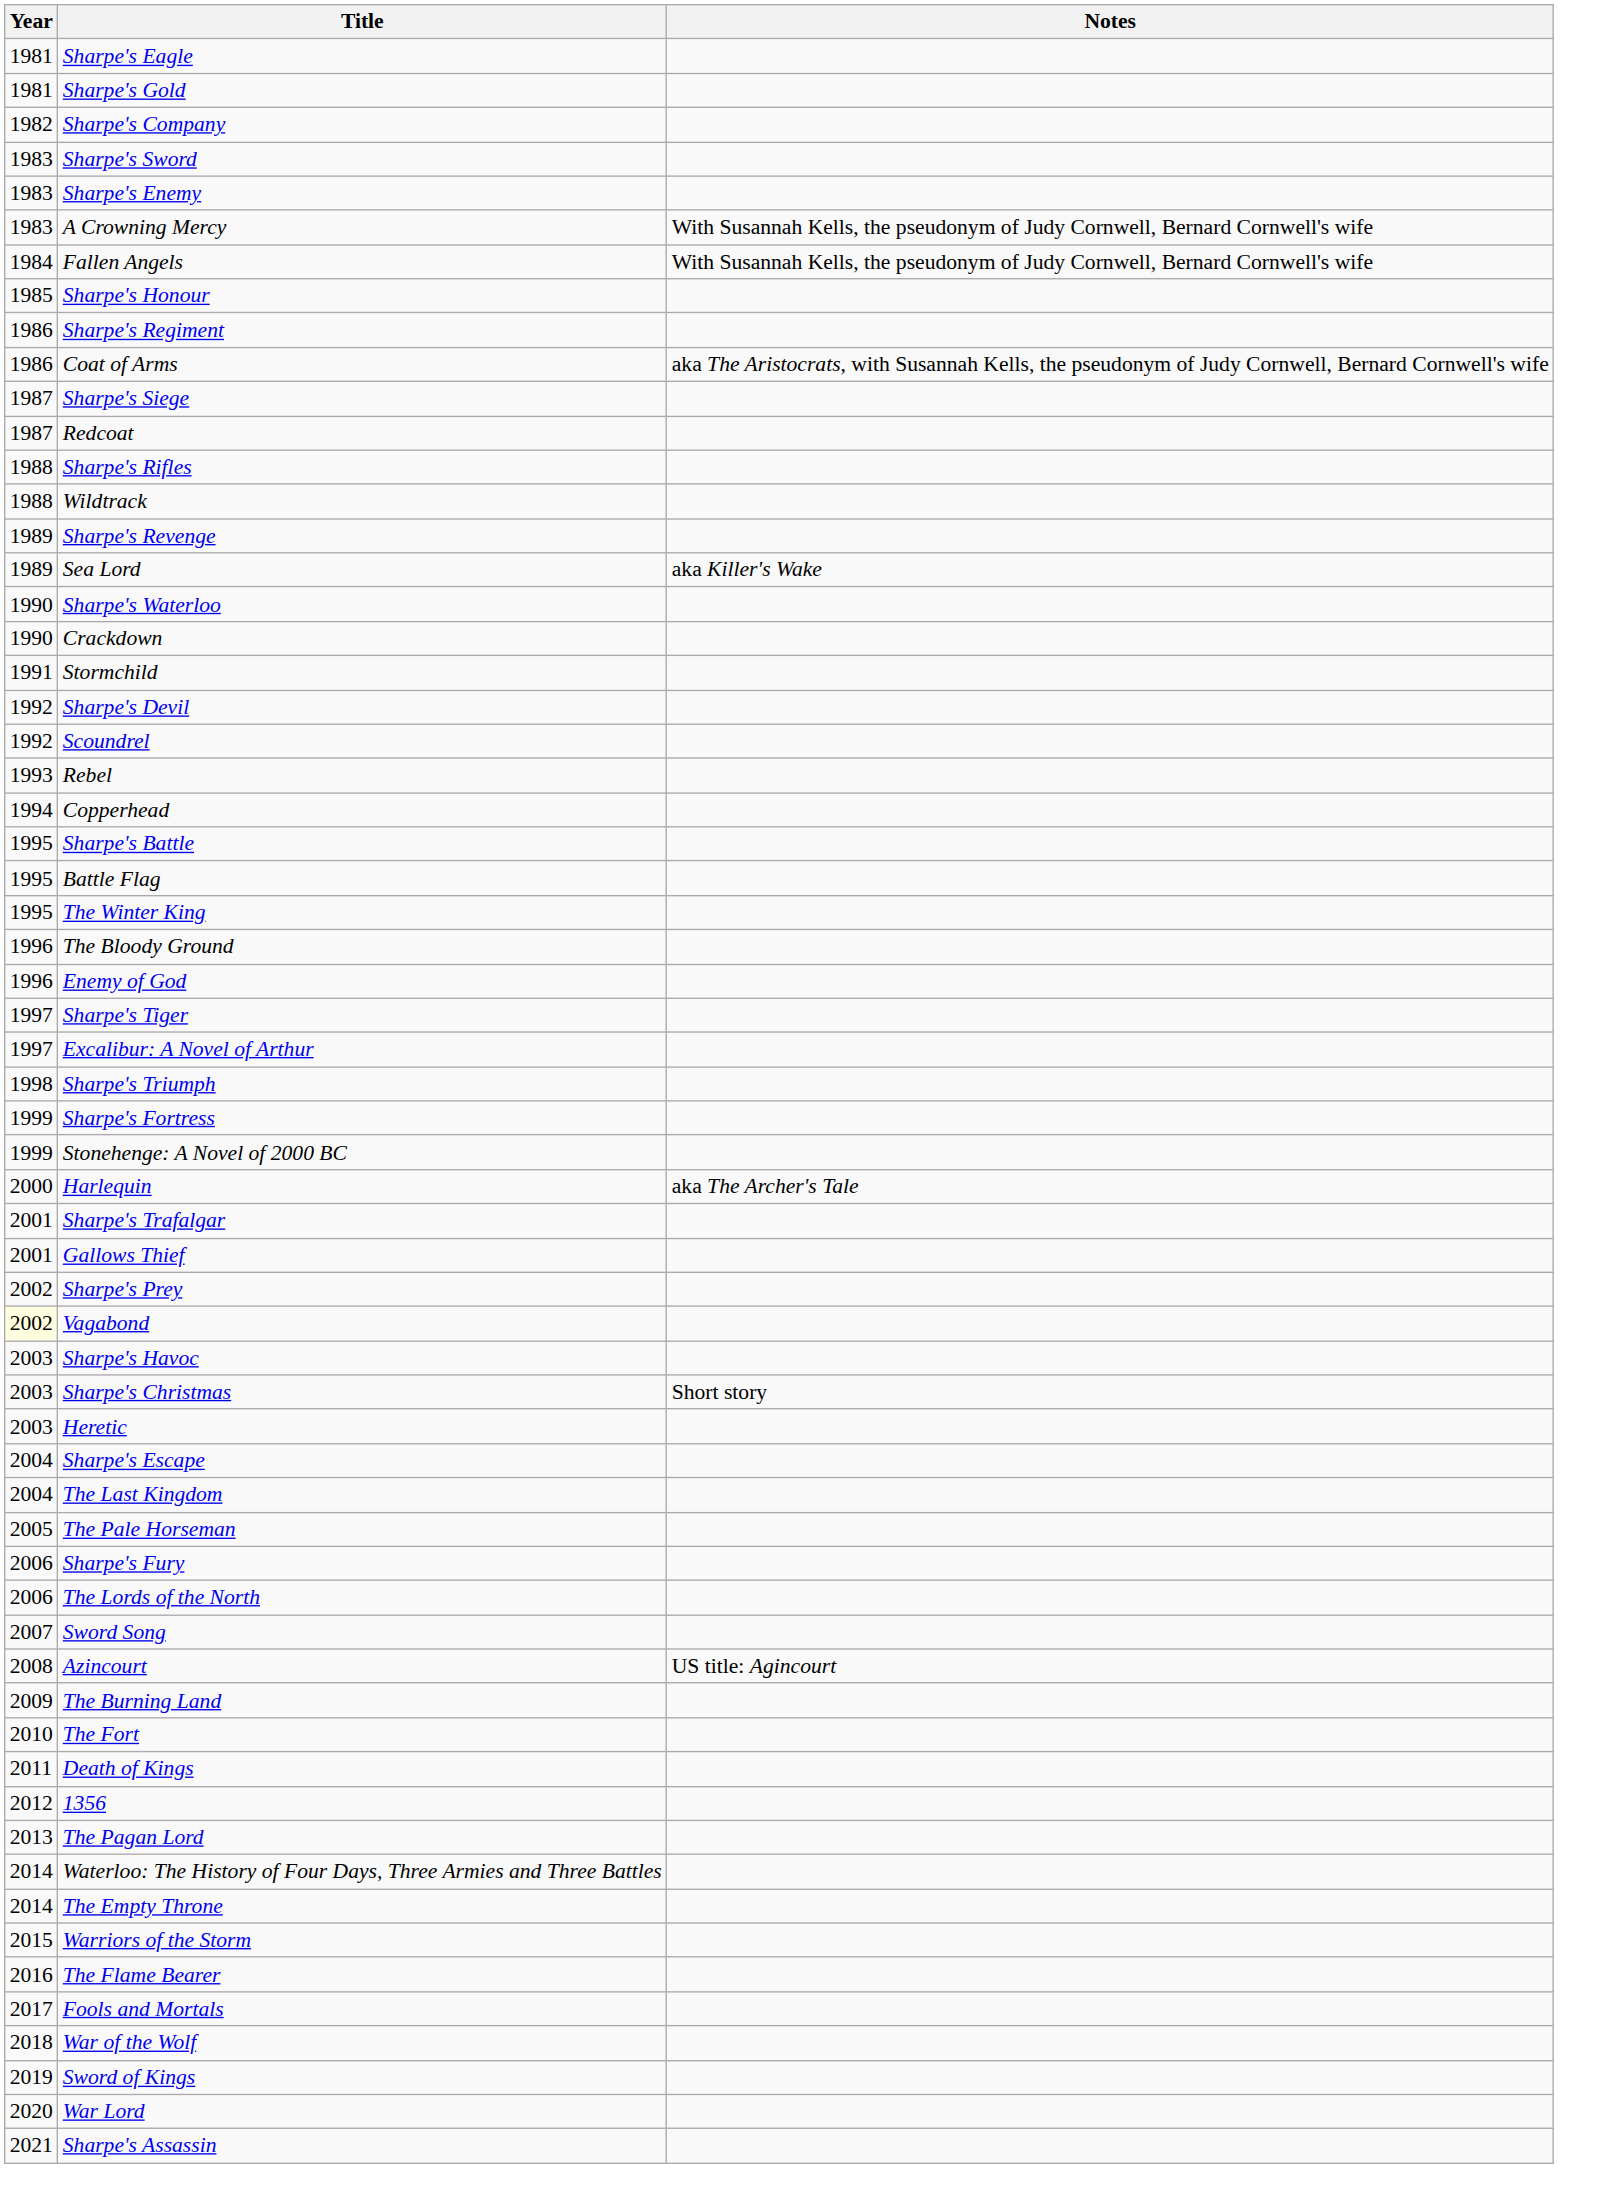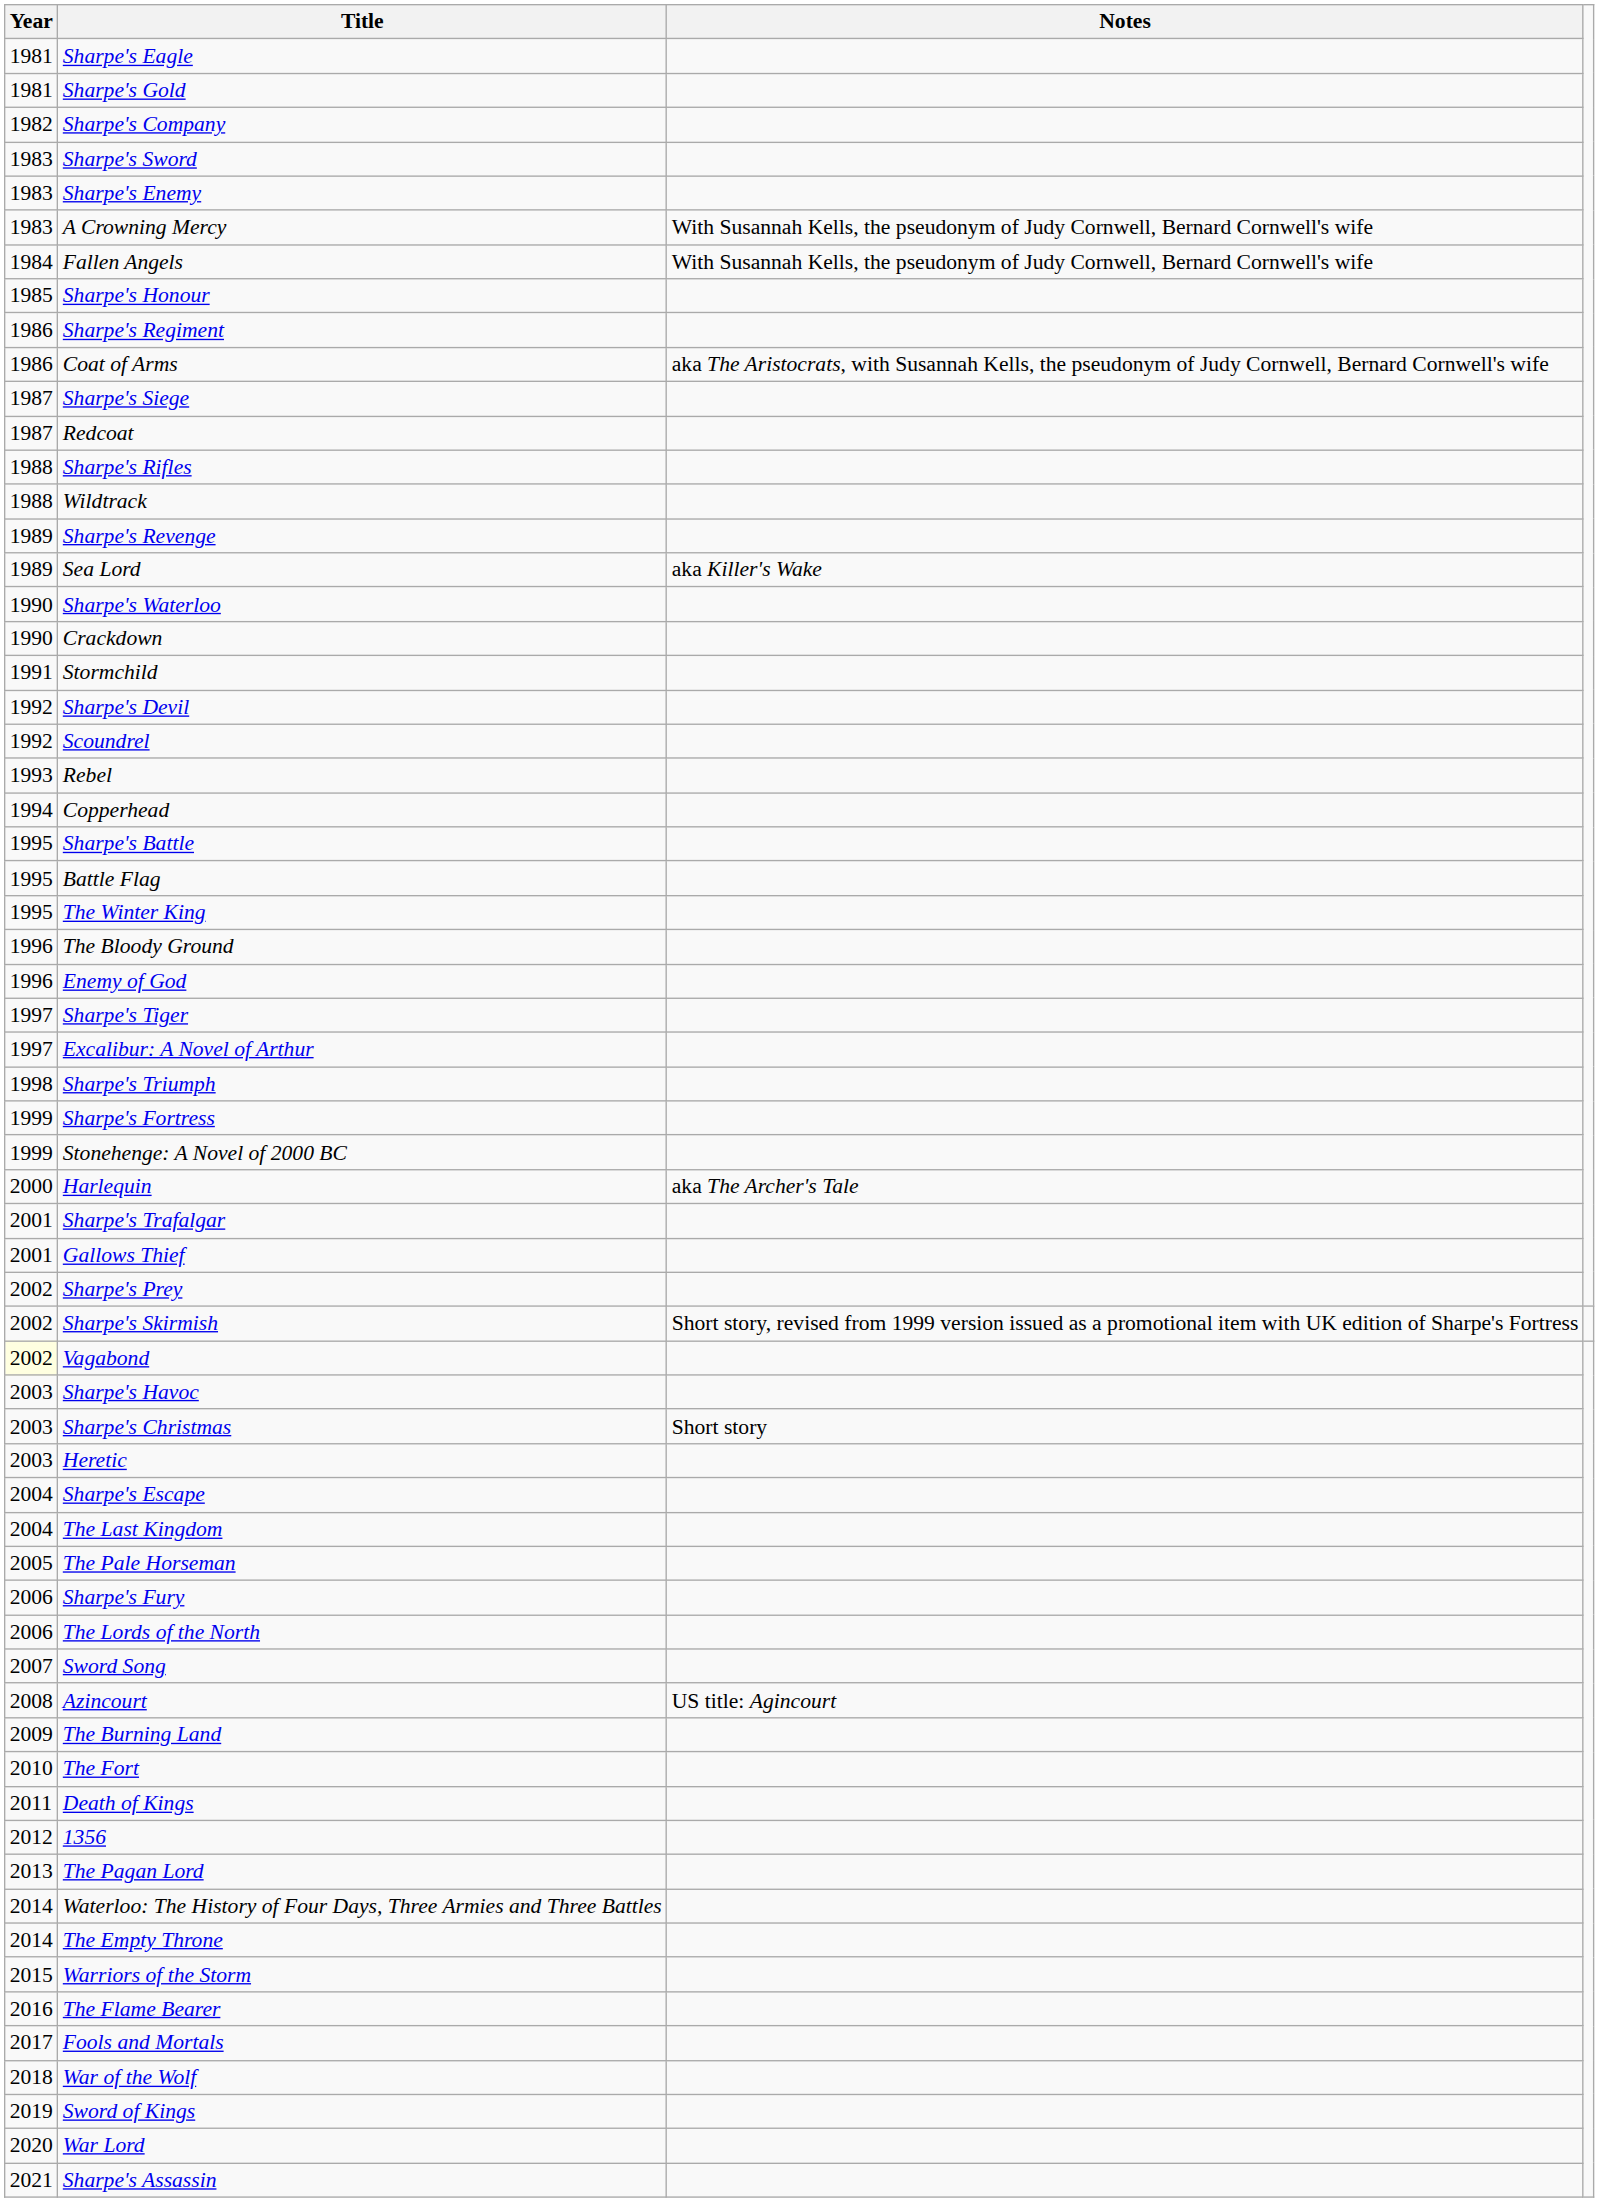 <table class="wikitable sortable">
 <tr>
 <th>Year</th>
 <th>Title</th>
 <th>Notes</th>
 </tr>
 <tr>
 <td>1981</td>
 <td><em><a href='#'>Sharpe's Eagle</a></em></td>
 <td></td>
 </tr>
 <tr>
 <td>1981</td>
 <td><em><a href='#'>Sharpe's Gold</a></em></td>
 <td></td>
 </tr>
 <tr>
 <td>1982</td>
 <td><em><a href='#'>Sharpe's Company</a></em></td>
 <td></td>
 </tr>
 <tr>
 <td>1983</td>
 <td><em><a href='#'>Sharpe's Sword</a></em></td>
 <td></td>
 </tr>
 <tr>
 <td>1983</td>
 <td><em><a href='#'>Sharpe's Enemy</a></em></td>
 <td></td>
 </tr>
 <tr>
 <td>1983</td>
 <td><em>A Crowning Mercy</em></td>
 <td>With Susannah Kells, the pseudonym of Judy Cornwell, Bernard Cornwell's wife</td>
 </tr>
 <tr>
 <td>1984</td>
 <td><em>Fallen Angels</em></td>
 <td>With Susannah Kells, the pseudonym of Judy Cornwell, Bernard Cornwell's wife</td>
 </tr>
 <tr>
 <td>1985</td>
 <td><em><a href='#'>Sharpe's Honour</a></em></td>
 <td></td>
 </tr>
 <tr>
 <td>1986</td>
 <td><em><a href='#'>Sharpe's Regiment</a></em></td>
 <td></td>
 </tr>
 <tr>
 <td>1986</td>
 <td><em>Coat of Arms</em></td>
 <td>aka <em>The Aristocrats</em>, with Susannah Kells, the pseudonym of Judy Cornwell, Bernard Cornwell's wife</td>
 </tr>
 <tr>
 <td>1987</td>
 <td><em><a href='#'>Sharpe's Siege</a></em></td>
 <td></td>
 </tr>
 <tr>
 <td>1987</td>
 <td><em>Redcoat</em></td>
 <td></td>
 </tr>
 <tr>
 <td>1988</td>
 <td><em><a href='#'>Sharpe's Rifles</a></em></td>
 <td></td>
 </tr>
 <tr>
 <td>1988</td>
 <td><em>Wildtrack</em></td>
 <td></td>
 </tr>
 <tr>
 <td>1989</td>
 <td><em><a href='#'>Sharpe's Revenge</a></em></td>
 <td></td>
 </tr>
 <tr>
 <td>1989</td>
 <td><em>Sea Lord</em></td>
 <td>aka <em>Killer's Wake</em></td>
 </tr>
 <tr>
 <td>1990</td>
 <td><em><a href='#'>Sharpe's Waterloo</a></em></td>
 <td></td>
 </tr>
 <tr>
 <td>1990</td>
 <td><em>Crackdown</em></td>
 <td></td>
 </tr>
 <tr>
 <td>1991</td>
 <td><em>Stormchild</em></td>
 <td></td>
 </tr>
 <tr>
 <td>1992</td>
 <td><em><a href='#'>Sharpe's Devil</a></em></td>
 <td></td>
 </tr>
 <tr>
 <td>1992</td>
 <td><em><a href='#'>Scoundrel</a></em></td>
 <td></td>
 </tr>
 <tr>
 <td>1993</td>
 <td><em>Rebel</em></td>
 <td></td>
 </tr>
 <tr>
 <td>1994</td>
 <td><em>Copperhead</em></td>
 <td></td>
 </tr>
 <tr>
 <td>1995</td>
 <td><em><a href='#'>Sharpe's Battle</a></em></td>
 <td></td>
 </tr>
 <tr>
 <td>1995</td>
 <td><em>Battle Flag</em></td>
 <td></td>
 </tr>
 <tr>
 <td>1995</td>
 <td><em><a href='#'>The Winter King</a></em></td>
 <td></td>
 </tr>
 <tr>
 <td>1996</td>
 <td><em>The Bloody Ground</em></td>
 <td></td>
 </tr>
 <tr>
 <td>1996</td>
 <td><em><a href='#'>Enemy of God</a></em></td>
 <td></td>
 </tr>
 <tr>
 <td>1997</td>
 <td><em><a href='#'>Sharpe's Tiger</a></em></td>
 <td></td>
 </tr>
 <tr>
 <td>1997</td>
 <td><em><a href='#'>Excalibur: A Novel of Arthur</a></em></td>
 <td></td>
 </tr>
 <tr>
 <td>1998</td>
 <td><em><a href='#'>Sharpe's Triumph</a></em></td>
 <td></td>
 </tr>
 <tr>
 <td>1999</td>
 <td><em><a href='#'>Sharpe's Fortress</a></em></td>
 <td></td>
 </tr>
 <tr>
 <td>1999</td>
 <td><em>Stonehenge: A Novel of 2000 BC</em></td>
 <td></td>
 </tr>
 <tr>
 <td>2000</td>
 <td><em><a href='#'>Harlequin</a></em></td>
 <td>aka <em>The Archer's Tale</em></td>
 </tr>
 <tr>
 <td>2001</td>
 <td><em><a href='#'>Sharpe's Trafalgar</a></em></td>
 <td></td>
 </tr>
 <tr>
 <td>2001</td>
 <td><em><a href='#'>Gallows Thief</a></em></td>
 <td></td>
 </tr>
 <tr>
 <td>2002</td>
 <td><em><a href='#'>Sharpe's Prey</a></em></td>
 <td></td>
 </tr>
 <tr>
+<td>2002</td>
+<td><em><a href='#'>Sharpe's Skirmish</a></em></td>
+<td>Short story, revised from 1999 version issued as a promotional item with UK edition of Sharpe's Fortress</td>
+<td></td>
+</tr>
+<tr>
 <td style="background: lightyellow;">2002</td>
 <td><em><a href='#'>Vagabond</a></em></td>
 <td></td>
 </tr>
 <tr>
 <td>2003</td>
 <td><em><a href='#'>Sharpe's Havoc</a></em></td>
 <td></td>
 </tr>
 <tr>
 <td>2003</td>
 <td><em><a href='#'>Sharpe's Christmas</a></em></td>
 <td>Short story</td>
 </tr>
 <tr>
 <td>2003</td>
 <td><em><a href='#'>Heretic</a></em></td>
 <td></td>
 </tr>
 <tr>
 <td>2004</td>
 <td><em><a href='#'>Sharpe's Escape</a></em></td>
 <td></td>
 </tr>
 <tr>
 <td>2004</td>
 <td><em><a href='#'>The Last Kingdom</a></em></td>
 <td></td>
 </tr>
 <tr>
 <td>2005</td>
 <td><em><a href='#'>The Pale Horseman</a></em></td>
 <td></td>
 </tr>
 <tr>
 <td>2006</td>
 <td><em><a href='#'>Sharpe's Fury</a></em></td>
 <td></td>
 </tr>
 <tr>
 <td>2006</td>
 <td><em><a href='#'>The Lords of the North</a></em></td>
 <td></td>
 </tr>
 <tr>
 <td>2007</td>
 <td><em><a href='#'>Sword Song</a></em></td>
 <td></td>
 </tr>
 <tr>
 <td>2008</td>
 <td><em><a href='#'>Azincourt</a></em></td>
 <td>US title: <em>Agincourt</em></td>
 </tr>
 <tr>
 <td>2009</td>
 <td><em><a href='#'>The Burning Land</a></em></td>
 <td></td>
 </tr>
 <tr>
 <td>2010</td>
 <td><em><a href='#'>The Fort</a></em></td>
 <td></td>
 </tr>
 <tr>
 <td>2011</td>
 <td><em><a href='#'>Death of Kings</a></em></td>
 <td></td>
 </tr>
 <tr>
 <td>2012</td>
 <td><em><a href='#'>1356</a></em></td>
 <td></td>
 </tr>
 <tr>
 <td>2013</td>
 <td><em><a href='#'>The Pagan Lord</a></em></td>
 <td></td>
 </tr>
 <tr>
 <td>2014</td>
 <td><em>Waterloo: The History of Four Days, Three Armies and Three Battles</em></td>
 <td></td>
 </tr>
 <tr>
 <td>2014</td>
 <td><em><a href='#'>The Empty Throne</a></em></td>
 <td></td>
 </tr>
 <tr>
 <td>2015</td>
 <td><em><a href='#'>Warriors of the Storm</a></em></td>
 <td></td>
 </tr>
 <tr>
 <td>2016</td>
 <td><em><a href='#'>The Flame Bearer</a></em></td>
 <td></td>
 </tr>
 <tr>
 <td>2017</td>
 <td><em><a href='#'>Fools and Mortals</a></em></td>
 <td></td>
 </tr>
 <tr>
 <td>2018</td>
 <td><em><a href='#'>War of the Wolf</a></em></td>
 <td></td>
 </tr>
 <tr>
 <td>2019</td>
 <td><em><a href='#'>Sword of Kings</a></em></td>
 <td></td>
 </tr>
 <tr>
 <td>2020</td>
 <td><em><a href='#'>War Lord</a></em></td>
 <td></td>
 </tr>
 <tr>
 <td>2021</td>
 <td><em><a href='#'>Sharpe's Assassin</a></em></td>
 <td></td>
 </tr>
 </table>
